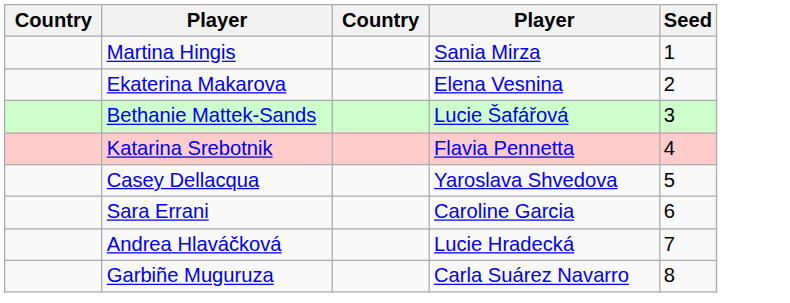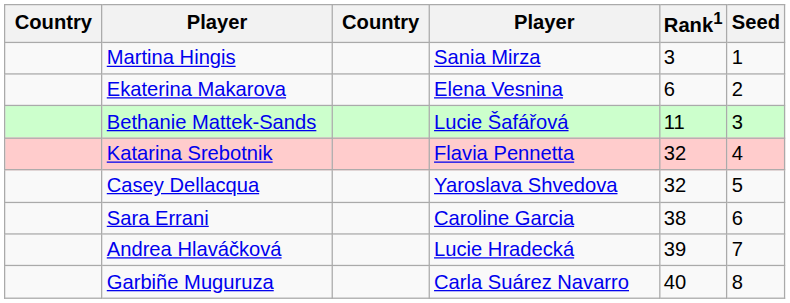 <table class="sortable wikitable">
 <tr>
 <th width="70">Country</th>
 <th width="175">Player</th>
 <th width="70">Country</th>
 <th width="175">Player</th>
+<th>Rank<sup>1</sup></th>
 <th>Seed</th>
 </tr>
 <tr>
 <td></td>
 <td><a href='#'>Martina Hingis</a></td>
 <td></td>
 <td><a href='#'>Sania Mirza</a></td>
+<td>3</td>
 <td>1</td>
 </tr>
 <tr>
 <td></td>
 <td><a href='#'>Ekaterina Makarova</a></td>
 <td></td>
 <td><a href='#'>Elena Vesnina</a></td>
+<td>6</td>
 <td>2</td>
 </tr>
 <tr style="background:#cfc;">
 <td></td>
 <td><a href='#'>Bethanie Mattek-Sands</a></td>
 <td></td>
 <td><a href='#'>Lucie Šafářová</a></td>
+<td>11</td>
 <td>3</td>
 </tr>
 <tr style="background:#fcc;">
 <td></td>
 <td><a href='#'>Katarina Srebotnik</a></td>
 <td></td>
 <td><a href='#'>Flavia Pennetta</a></td>
+<td>32</td>
 <td>4</td>
 </tr>
 <tr>
 <td></td>
 <td><a href='#'>Casey Dellacqua</a></td>
 <td></td>
 <td><a href='#'>Yaroslava Shvedova</a></td>
+<td>32</td>
 <td>5</td>
 </tr>
 <tr>
 <td></td>
 <td><a href='#'>Sara Errani</a></td>
 <td></td>
 <td><a href='#'>Caroline Garcia</a></td>
+<td>38</td>
 <td>6</td>
 </tr>
 <tr>
 <td></td>
 <td><a href='#'>Andrea Hlaváčková</a></td>
 <td></td>
 <td><a href='#'>Lucie Hradecká</a></td>
+<td>39</td>
 <td>7</td>
 </tr>
 <tr>
 <td></td>
 <td><a href='#'>Garbiñe Muguruza</a></td>
 <td></td>
 <td><a href='#'>Carla Suárez Navarro</a></td>
+<td>40</td>
 <td>8</td>
 </tr>
 </table>
